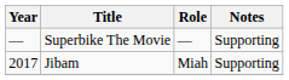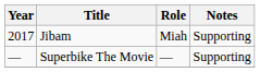 <table class="wikitable sortable">
 <tr>
 <th>Year</th>
 <th>Title</th>
 <th>Role</th>
 <th>Notes</th>
 </tr>
 <tr>
+<td>2017</td>
+<td>Jibam</td>
+<td>Miah</td>
+<td>Supporting</td>
+</tr>
+<tr>
 <td>—</td>
 <td>Superbike The Movie</td>
 <td>—</td>
 <td>Supporting</td>
 </tr>
 <tr>
-<td>2017</td>
-<td>Jibam</td>
-<td>Miah</td>
-<td>Supporting</td>
-</tr>
-<tr>
 </tr>
 </table>
